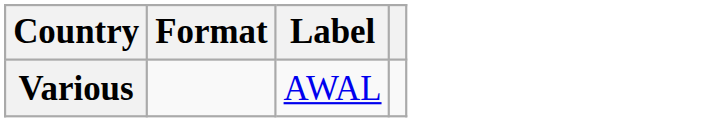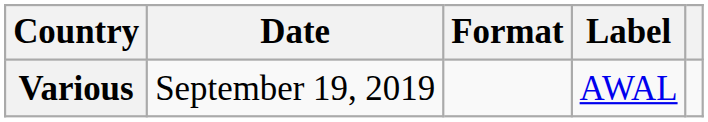 <table class="wikitable plainrowheaders" border="1">
 <tr>
 <th scope="col">Country</th>
+<th scope="col">Date</th>
 <th scope="col">Format</th>
 <th scope="col">Label</th>
 <th scope="col"></th>
 </tr>
 <tr>
 <th scope="row">Various</th>
+<td>September 19, 2019</td>
 <td></td>
 <td><a href='#'>AWAL</a></td>
 <td align="center"></td>
 </tr>
 </table>
